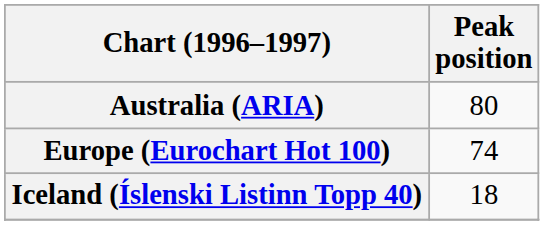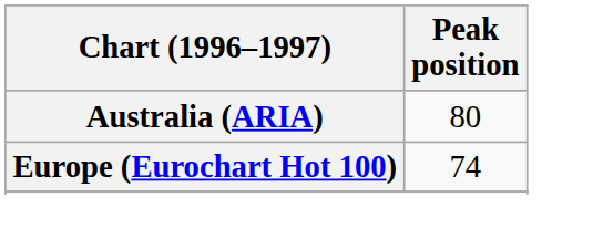 <table class="wikitable sortable plainrowheaders" style="text-align:center">
 <tr>
 <th>Chart (1996–1997)</th>
 <th>Peak<br>position</th>
 </tr>
 <tr>
 <th scope="row">Australia (<a href='#'>ARIA</a>)</th>
 <td>80</td>
 </tr>
 <tr>
 <th scope="row">Europe (<a href='#'>Eurochart Hot 100</a>)</th>
 <td>74</td>
 </tr>
 <tr>
-<th scope="row">Iceland (<a href='#'>Íslenski Listinn Topp 40</a>)</th>
-<td>18</td>
-</tr>
-<tr>
 </tr>
 <tr>
 </tr>
 <tr>
 </tr>
 </table>
